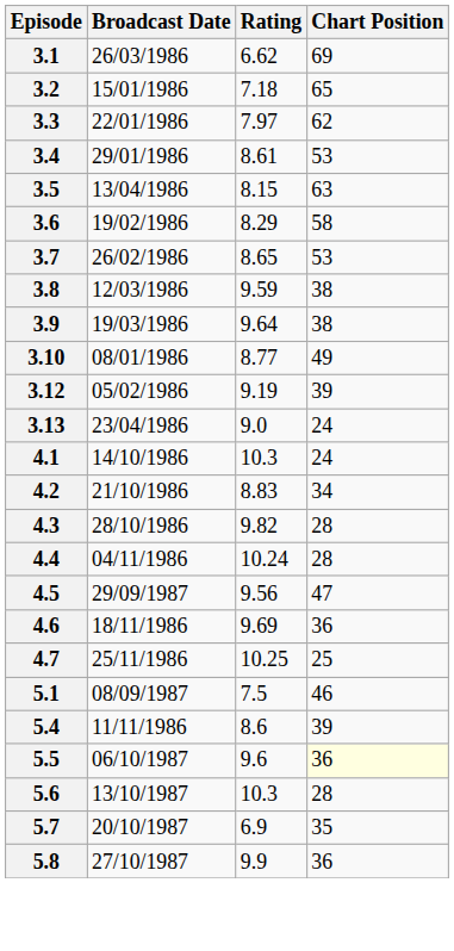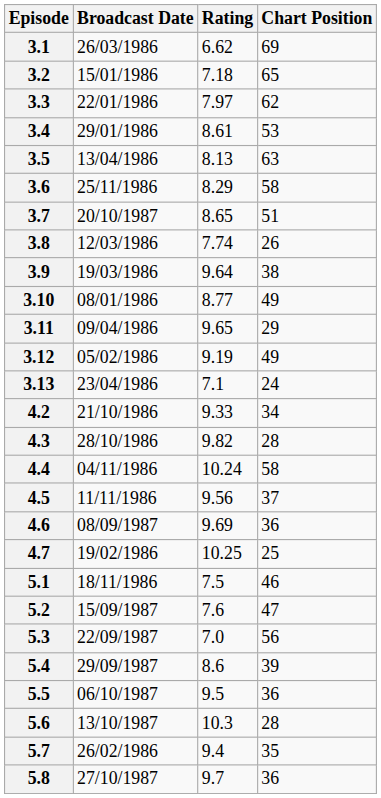 <table class="wikitable">
 <tr>
 <th>Episode</th>
 <th>Broadcast Date</th>
 <th>Rating</th>
 <th>Chart Position</th>
 </tr>
 <tr>
 <th scope="row">3.1</th>
 <td>26/03/1986</td>
 <td>6.62</td>
 <td>69</td>
 </tr>
 <tr>
 <th scope="row">3.2</th>
 <td>15/01/1986</td>
 <td>7.18</td>
 <td>65</td>
 </tr>
 <tr>
 <th scope="row">3.3</th>
 <td>22/01/1986</td>
 <td>7.97</td>
 <td>62</td>
 </tr>
 <tr>
 <th scope="row">3.4</th>
 <td>29/01/1986</td>
 <td>8.61</td>
 <td>53</td>
 </tr>
 <tr>
 <th scope="row">3.5</th>
 <td>13/04/1986</td>
-<td>8.15</td>
+<td>8.13</td>
 <td>63</td>
 </tr>
 <tr>
 <th scope="row">3.6</th>
-<td>19/02/1986</td>
+<td>25/11/1986</td>
 <td>8.29</td>
 <td>58</td>
 </tr>
 <tr>
 <th scope="row">3.7</th>
-<td>26/02/1986</td>
+<td>20/10/1987</td>
 <td>8.65</td>
-<td>53</td>
+<td>51</td>
 </tr>
 <tr>
 <th scope="row">3.8</th>
 <td>12/03/1986</td>
-<td>9.59</td>
-<td>38</td>
+<td>7.74</td>
+<td>26</td>
 </tr>
 <tr>
 <th scope="row">3.9</th>
 <td>19/03/1986</td>
 <td>9.64</td>
 <td>38</td>
 </tr>
 <tr>
 <th scope="row">3.10</th>
 <td>08/01/1986</td>
 <td>8.77</td>
 <td>49</td>
 </tr>
 <tr>
+<th scope="row">3.11</th>
+<td>09/04/1986</td>
+<td>9.65</td>
+<td>29</td>
+</tr>
+<tr>
 <th scope="row">3.12</th>
 <td>05/02/1986</td>
 <td>9.19</td>
-<td>39</td>
+<td>49</td>
 </tr>
 <tr>
 <th scope="row">3.13</th>
 <td>23/04/1986</td>
-<td>9.0</td>
-<td>24</td>
-</tr>
-<tr>
-<th scope="row">4.1</th>
-<td>14/10/1986</td>
-<td>10.3</td>
+<td>7.1</td>
 <td>24</td>
 </tr>
 <tr>
 <th scope="row">4.2</th>
 <td>21/10/1986</td>
-<td>8.83</td>
+<td>9.33</td>
 <td>34</td>
 </tr>
 <tr>
 <th scope="row">4.3</th>
 <td>28/10/1986</td>
 <td>9.82</td>
 <td>28</td>
 </tr>
 <tr>
 <th scope="row">4.4</th>
 <td>04/11/1986</td>
 <td>10.24</td>
-<td>28</td>
+<td>58</td>
 </tr>
 <tr>
 <th scope="row">4.5</th>
-<td>29/09/1987</td>
+<td>11/11/1986</td>
 <td>9.56</td>
-<td>47</td>
+<td>37</td>
 </tr>
 <tr>
 <th scope="row">4.6</th>
-<td>18/11/1986</td>
+<td>08/09/1987</td>
 <td>9.69</td>
 <td>36</td>
 </tr>
 <tr>
 <th scope="row">4.7</th>
-<td>25/11/1986</td>
+<td>19/02/1986</td>
 <td>10.25</td>
 <td>25</td>
 </tr>
 <tr>
 <th scope="row">5.1</th>
-<td>08/09/1987</td>
+<td>18/11/1986</td>
 <td>7.5</td>
 <td>46</td>
 </tr>
 <tr>
+<th scope="row">5.2</th>
+<td>15/09/1987</td>
+<td>7.6</td>
+<td>47</td>
+</tr>
+<tr>
+<th scope="row">5.3</th>
+<td>22/09/1987</td>
+<td>7.0</td>
+<td>56</td>
+</tr>
+<tr>
 <th scope="row">5.4</th>
-<td>11/11/1986</td>
+<td>29/09/1987</td>
 <td>8.6</td>
 <td>39</td>
 </tr>
 <tr>
 <th scope="row">5.5</th>
 <td>06/10/1987</td>
-<td>9.6</td>
-<td style="background: lightyellow;">36</td>
+<td>9.5</td>
+<td>36</td>
 </tr>
 <tr>
 <th scope="row">5.6</th>
 <td>13/10/1987</td>
 <td>10.3</td>
 <td>28</td>
 </tr>
 <tr>
 <th scope="row">5.7</th>
-<td>20/10/1987</td>
-<td>6.9</td>
+<td>26/02/1986</td>
+<td>9.4</td>
 <td>35</td>
 </tr>
 <tr>
 <th scope="row">5.8</th>
 <td>27/10/1987</td>
-<td>9.9</td>
+<td>9.7</td>
 <td>36</td>
 </tr>
 <tr>
 </tr>
 </table>
